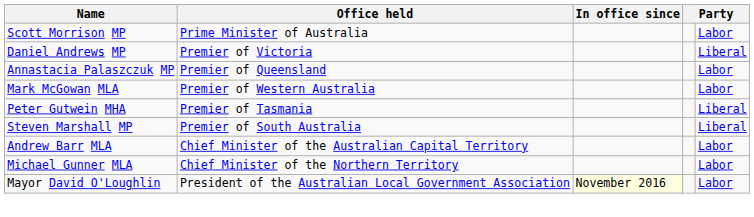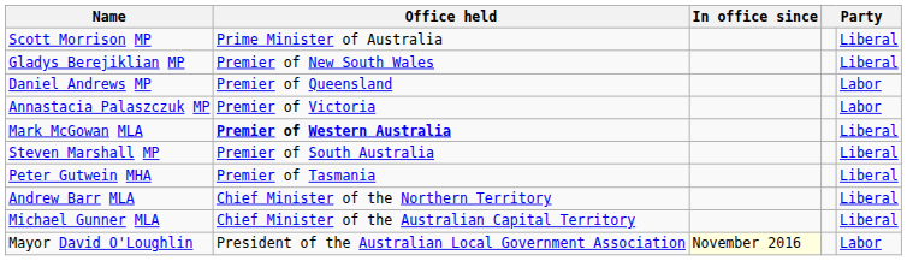 <table class="sortable wikitable">
 <tr>
 <th>Name</th>
 <th>Office held</th>
 <th>In office since</th>
 <th colspan="2">Party</th>
 </tr>
 <tr>
 <td><a href='#'>Scott Morrison</a> <a href='#'>MP</a></td>
 <td><a href='#'>Prime Minister</a> of Australia</td>
 <td></td>
 <td> </td>
-<td><a href='#'>Labor</a></td>
+<td><a href='#'>Liberal</a></td>
 </tr>
 <tr>
-<td><a href='#'>Daniel Andrews</a> <a href='#'>MP</a></td>
-<td><a href='#'>Premier</a> of <a href='#'>Victoria</a></td>
+<td><a href='#'>Gladys Berejiklian</a> <a href='#'>MP</a></td>
+<td><a href='#'>Premier</a> of <a href='#'>New South Wales</a></td>
 <td></td>
 <td> </td>
 <td><a href='#'>Liberal</a></td>
 </tr>
 <tr>
-<td><a href='#'>Annastacia Palaszczuk</a> <a href='#'>MP</a></td>
+<td><a href='#'>Daniel Andrews</a> <a href='#'>MP</a></td>
 <td><a href='#'>Premier</a> of <a href='#'>Queensland</a></td>
 <td></td>
 <td> </td>
 <td><a href='#'>Labor</a></td>
 </tr>
 <tr>
-<td><a href='#'>Mark McGowan</a> <a href='#'>MLA</a></td>
-<td><a href='#'>Premier</a> of <a href='#'>Western Australia</a></td>
+<td><a href='#'>Annastacia Palaszczuk</a> <a href='#'>MP</a></td>
+<td><a href='#'>Premier</a> of <a href='#'>Victoria</a></td>
 <td></td>
 <td> </td>
 <td><a href='#'>Labor</a></td>
 </tr>
 <tr>
-<td><a href='#'>Peter Gutwein</a> <a href='#'>MHA</a></td>
-<td><a href='#'>Premier</a> of <a href='#'>Tasmania</a></td>
+<td><a href='#'>Mark McGowan</a> <a href='#'>MLA</a></td>
+<td><strong><a href='#'>Premier</a> of <a href='#'>Western Australia</a></strong></td>
 <td></td>
 <td> </td>
 <td><a href='#'>Liberal</a></td>
 </tr>
 <tr>
 <td><a href='#'>Steven Marshall</a> <a href='#'>MP</a></td>
 <td><a href='#'>Premier</a> of <a href='#'>South Australia</a></td>
 <td></td>
 <td> </td>
 <td><a href='#'>Liberal</a></td>
 </tr>
 <tr>
+<td><a href='#'>Peter Gutwein</a> <a href='#'>MHA</a></td>
+<td><a href='#'>Premier</a> of <a href='#'>Tasmania</a></td>
+<td></td>
+<td> </td>
+<td><a href='#'>Liberal</a></td>
+</tr>
+<tr>
 <td><a href='#'>Andrew Barr</a> <a href='#'>MLA</a></td>
+<td><a href='#'>Chief Minister</a> of the <a href='#'>Northern Territory</a></td>
+<td></td>
+<td> </td>
+<td><a href='#'>Liberal</a></td>
+</tr>
+<tr>
+<td><a href='#'>Michael Gunner</a> <a href='#'>MLA</a></td>
 <td><a href='#'>Chief Minister</a> of the <a href='#'>Australian Capital Territory</a></td>
 <td></td>
 <td> </td>
-<td><a href='#'>Labor</a></td>
-</tr>
-<tr>
-<td><a href='#'>Michael Gunner</a> <a href='#'>MLA</a></td>
-<td><a href='#'>Chief Minister</a> of the <a href='#'>Northern Territory</a></td>
-<td></td>
-<td> </td>
-<td><a href='#'>Labor</a></td>
+<td><a href='#'>Liberal</a></td>
 </tr>
 <tr>
 <td>Mayor <a href='#'>David O'Loughlin</a></td>
 <td>President of the <a href='#'>Australian Local Government Association</a></td>
 <td style="background: lightyellow;">November 2016</td>
 <td> </td>
 <td><a href='#'>Labor</a></td>
 </tr>
 </table>
